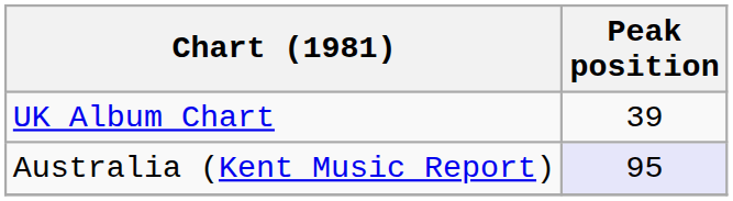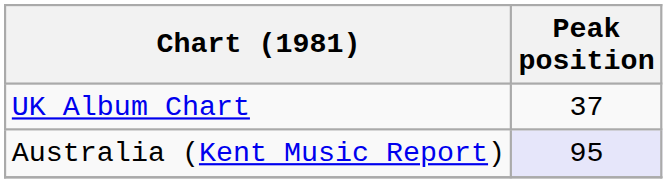 <table class="wikitable sortable">
 <tr>
 <th>Chart (1981)</th>
 <th>Peak<br>position</th>
 </tr>
 <tr>
 <td align="left"><a href='#'>UK Album Chart</a></td>
-<td align="center">39</td>
+<td align="center">37</td>
 </tr>
 <tr>
 <td>Australia (<a href='#'>Kent Music Report</a>)</td>
 <td style="background: lavender; text-align:center;">95</td>
 </tr>
 <tr>
 </tr>
 </table>
